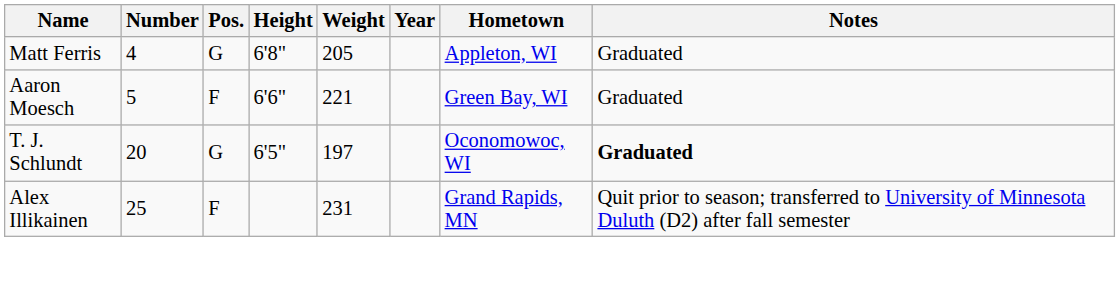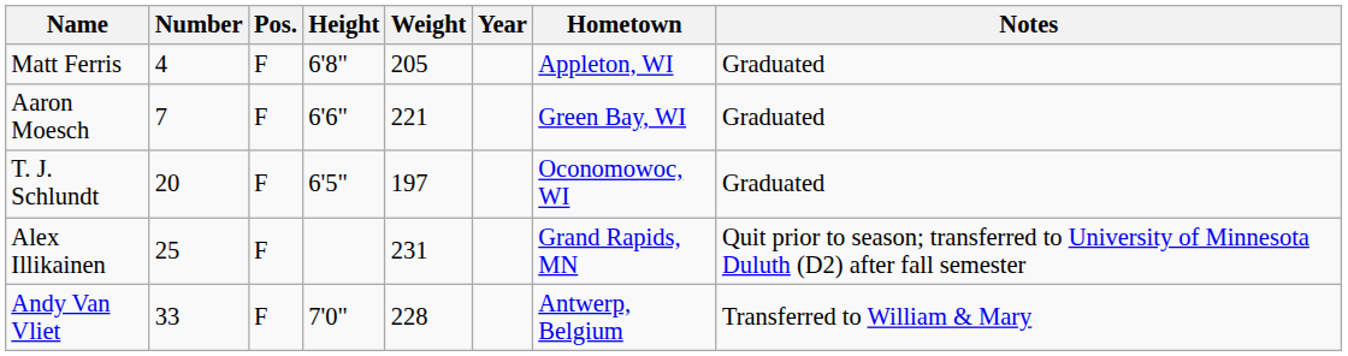 <table class="wikitable sortable" border="1">
 <tr>
 <th>Name</th>
 <th>Number</th>
 <th>Pos.</th>
 <th>Height</th>
 <th>Weight</th>
 <th>Year</th>
 <th>Hometown</th>
 <th class="unsortable">Notes</th>
 </tr>
 <tr>
 <td>Matt Ferris</td>
 <td>4</td>
-<td>G</td>
+<td>F</td>
 <td>6'8"</td>
 <td>205</td>
 <td></td>
 <td><a href='#'>Appleton, WI</a></td>
 <td>Graduated</td>
 </tr>
 <tr>
 <td>Aaron Moesch</td>
-<td>5</td>
+<td>7</td>
 <td>F</td>
 <td>6'6"</td>
 <td>221</td>
 <td></td>
 <td><a href='#'>Green Bay, WI</a></td>
 <td>Graduated</td>
 </tr>
 <tr>
 <td>T. J. Schlundt</td>
 <td>20</td>
-<td>G</td>
+<td>F</td>
 <td>6'5"</td>
 <td>197</td>
 <td></td>
 <td><a href='#'>Oconomowoc, WI</a></td>
-<td><strong>Graduated</strong></td>
+<td>Graduated</td>
 </tr>
 <tr>
 <td>Alex Illikainen</td>
 <td>25</td>
 <td>F</td>
 <td></td>
 <td>231</td>
 <td></td>
 <td><a href='#'>Grand Rapids, MN</a></td>
 <td>Quit prior to season; transferred to <a href='#'>University of Minnesota Duluth</a> (D2) after fall semester</td>
 </tr>
+<tr>
+<td><a href='#'>Andy Van Vliet</a></td>
+<td>33</td>
+<td>F</td>
+<td>7'0"</td>
+<td>228</td>
+<td></td>
+<td><a href='#'>Antwerp, Belgium</a></td>
+<td>Transferred to <a href='#'>William & Mary</a></td>
+</tr>
 </table>
